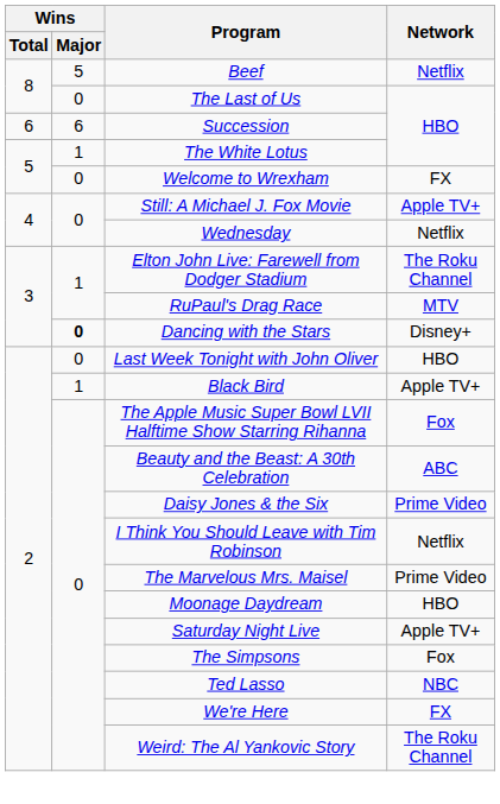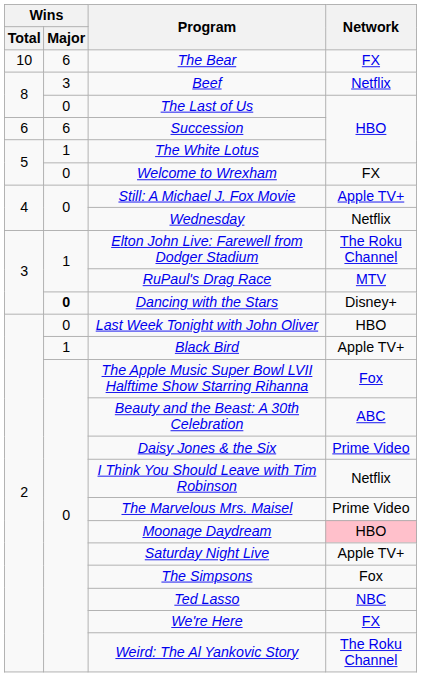 <table class="wikitable sortable" style="text-align: center; max-width:29em">
 <tr>
 <th scope="colgroup" colspan="2">Wins</th>
 <th scope="col" rowspan="2">Program</th>
 <th scope="col" rowspan="2">Network</th>
 </tr>
 <tr>
 <th scope="col">Total</th>
 <th scope="col">Major</th>
 </tr>
 <tr>
+<td scope="row">10</td>
+<td>6</td>
+<td data-sort-value="Bear"><em><a href='#'>The Bear</a></em></td>
+<td><a href='#'>FX</a></td>
+</tr>
+<tr>
 <td scope="rowgroup" rowspan="2">8</td>
-<td>5</td>
+<td>3</td>
 <td><em><a href='#'>Beef</a></em></td>
 <td><a href='#'>Netflix</a></td>
 </tr>
 <tr>
 <td>0</td>
 <td data-sort-value="Last of Us"><em><a href='#'>The Last of Us</a></em></td>
 <td rowspan="3"><a href='#'>HBO</a></td>
 </tr>
 <tr>
 <td scope="row">6</td>
 <td>6</td>
 <td><em><a href='#'>Succession</a></em></td>
 </tr>
 <tr>
 <td scope="rowgroup" rowspan="2">5</td>
 <td>1</td>
 <td data-sort-value="White Lotus"><em><a href='#'>The White Lotus</a></em></td>
 </tr>
 <tr>
 <td>0</td>
 <td><em><a href='#'>Welcome to Wrexham</a></em></td>
 <td>FX</td>
 </tr>
 <tr>
 <td scope="rowgroup" rowspan="2">4</td>
 <td rowspan="2">0</td>
 <td><em><a href='#'>Still: A Michael J. Fox Movie</a></em></td>
 <td><a href='#'>Apple TV+</a></td>
 </tr>
 <tr>
 <td><em><a href='#'>Wednesday</a></em></td>
 <td>Netflix</td>
 </tr>
 <tr>
 <td scope="rowgroup" rowspan="3">3</td>
 <td rowspan="2">1</td>
 <td><em><a href='#'>Elton John Live: Farewell from Dodger Stadium</a></em></td>
 <td data-sort-value="Roku Channel"><a href='#'>The Roku Channel</a></td>
 </tr>
 <tr>
 <td><em><a href='#'>RuPaul's Drag Race</a></em></td>
 <td><a href='#'>MTV</a></td>
 </tr>
 <tr>
 <td><strong>0</strong></td>
 <td><em><a href='#'>Dancing with the Stars</a></em></td>
 <td>Disney+</td>
 </tr>
 <tr>
 <td scope="rowgroup" rowspan="13">2</td>
 <td>0</td>
 <td><em><a href='#'>Last Week Tonight with John Oliver</a></em></td>
 <td>HBO</td>
 </tr>
 <tr>
 <td>1</td>
 <td><em><a href='#'>Black Bird</a></em></td>
 <td>Apple TV+</td>
 </tr>
 <tr>
 <td rowspan="11">0</td>
 <td data-sort-value="Apple Music Super Bowl LVII Halftime Show Starring Rihanna"><em><a href='#'>The Apple Music Super Bowl LVII Halftime Show Starring Rihanna</a></em></td>
 <td><a href='#'>Fox</a></td>
 </tr>
 <tr>
 <td><em><a href='#'>Beauty and the Beast: A 30th Celebration</a></em></td>
 <td><a href='#'>ABC</a></td>
 </tr>
 <tr>
 <td><em><a href='#'>Daisy Jones & the Six</a></em></td>
 <td><a href='#'>Prime Video</a></td>
 </tr>
 <tr>
 <td><em><a href='#'>I Think You Should Leave with Tim Robinson</a></em></td>
 <td>Netflix</td>
 </tr>
 <tr>
 <td data-sort-value="Marvelous Mrs. Maisel"><em><a href='#'>The Marvelous Mrs. Maisel</a></em></td>
 <td>Prime Video</td>
 </tr>
 <tr>
 <td><em><a href='#'>Moonage Daydream</a></em></td>
-<td>HBO</td>
+<td style="background: pink;">HBO</td>
 </tr>
 <tr>
 <td><em><a href='#'>Saturday Night Live</a></em></td>
 <td>Apple TV+</td>
 </tr>
 <tr>
 <td data-sort-value="Simpsons"><em><a href='#'>The Simpsons</a></em></td>
 <td>Fox</td>
 </tr>
 <tr>
 <td><em><a href='#'>Ted Lasso</a></em></td>
 <td><a href='#'>NBC</a></td>
 </tr>
 <tr>
 <td><em><a href='#'>We're Here</a></em></td>
 <td><a href='#'>FX</a></td>
 </tr>
 <tr>
 <td><em><a href='#'>Weird: The Al Yankovic Story</a></em></td>
 <td data-sort-value="Roku Channel"><a href='#'>The Roku Channel</a></td>
 </tr>
 </table>
